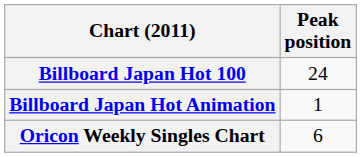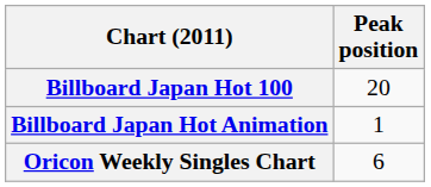 <table class="wikitable plainrowheaders" style="text-align:center;">
 <tr>
 <th>Chart (2011)</th>
 <th>Peak<br>position</th>
 </tr>
 <tr>
 <th scope="row"><a href='#'>Billboard Japan Hot 100</a></th>
-<td>24</td>
+<td>20</td>
 </tr>
 <tr>
 <th scope="row"><a href='#'>Billboard Japan Hot Animation</a></th>
 <td>1</td>
 </tr>
 <tr>
 <th scope="row"><a href='#'>Oricon</a> Weekly Singles Chart</th>
 <td>6</td>
 </tr>
 </table>
